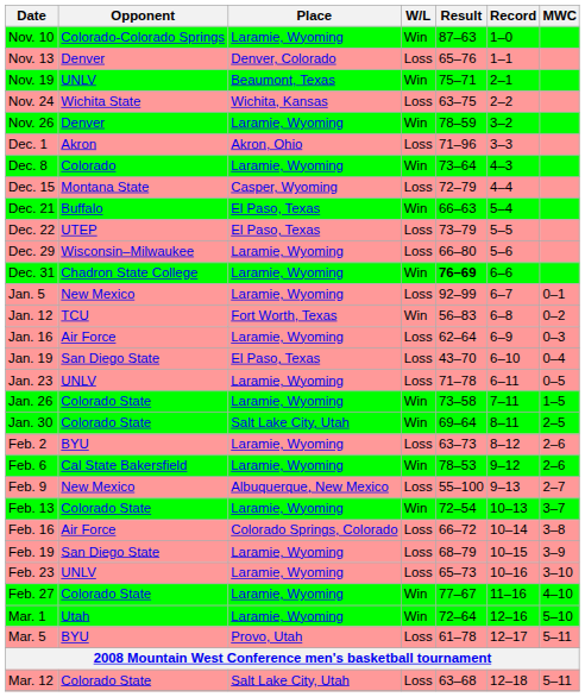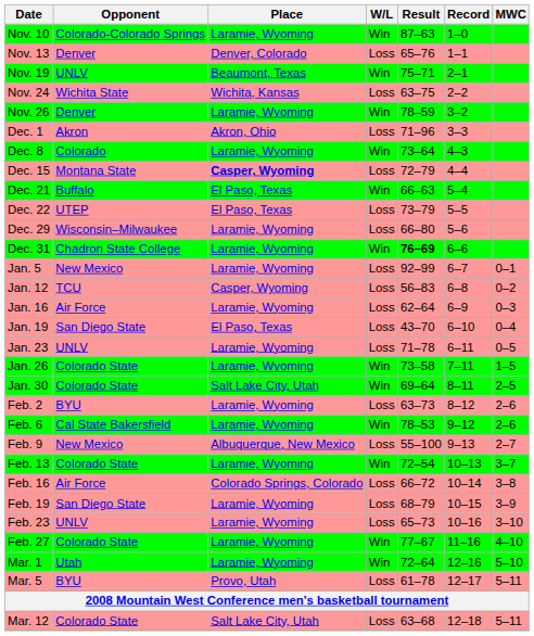 <table class="wikitable">
 <tr>
 <th>Date</th>
 <th>Opponent</th>
 <th>Place</th>
 <th>W/L</th>
 <th>Result</th>
 <th>Record</th>
 <th>MWC</th>
 </tr>
 <tr style="background: #00FF00;">
 <td>Nov. 10</td>
 <td><a href='#'>Colorado-Colorado Springs</a></td>
 <td><a href='#'>Laramie, Wyoming</a></td>
 <td>Win</td>
 <td>87–63</td>
 <td>1–0</td>
 <td></td>
 </tr>
 <tr style="background: #FF9999;">
 <td>Nov. 13</td>
 <td><a href='#'>Denver</a></td>
 <td><a href='#'>Denver, Colorado</a></td>
 <td>Loss</td>
 <td>65–76</td>
 <td>1–1</td>
 <td></td>
 </tr>
 <tr style="background: #00FF00">
 <td>Nov. 19</td>
 <td><a href='#'>UNLV</a></td>
 <td><a href='#'>Beaumont, Texas</a></td>
 <td>Win</td>
 <td>75–71</td>
 <td>2–1</td>
 <td></td>
 </tr>
 <tr style="background: #FF9999">
 <td>Nov. 24</td>
 <td><a href='#'>Wichita State</a></td>
 <td><a href='#'>Wichita, Kansas</a></td>
 <td>Loss</td>
 <td>63–75</td>
 <td>2–2</td>
 <td></td>
 </tr>
 <tr style="background: #00FF00">
 <td>Nov. 26</td>
 <td><a href='#'>Denver</a></td>
 <td><a href='#'>Laramie, Wyoming</a></td>
 <td>Win</td>
 <td>78–59</td>
 <td>3–2</td>
 <td></td>
 </tr>
 <tr style="background: #FF9999">
 <td>Dec. 1</td>
 <td><a href='#'>Akron</a></td>
 <td><a href='#'>Akron, Ohio</a></td>
 <td>Loss</td>
 <td>71–96</td>
 <td>3–3</td>
 <td></td>
 </tr>
 <tr style="background: #00FF00">
 <td>Dec. 8</td>
 <td><a href='#'>Colorado</a></td>
 <td><a href='#'>Laramie, Wyoming</a></td>
 <td>Win</td>
 <td>73–64</td>
 <td>4–3</td>
 <td></td>
 </tr>
 <tr style="background: #FF9999">
 <td>Dec. 15</td>
 <td><a href='#'>Montana State</a></td>
-<td><a href='#'>Casper, Wyoming</a></td>
+<td><strong><a href='#'>Casper, Wyoming</a></strong></td>
 <td>Loss</td>
 <td>72–79</td>
 <td>4–4</td>
 <td></td>
 </tr>
 <tr style="background: #00FF00">
 <td>Dec. 21</td>
 <td><a href='#'>Buffalo</a></td>
 <td><a href='#'>El Paso, Texas</a></td>
 <td>Win</td>
 <td>66–63</td>
 <td>5–4</td>
 <td></td>
 </tr>
 <tr style="background: #FF9999">
 <td>Dec. 22</td>
 <td><a href='#'>UTEP</a></td>
 <td><a href='#'>El Paso, Texas</a></td>
 <td>Loss</td>
 <td>73–79</td>
 <td>5–5</td>
 <td></td>
 </tr>
 <tr style="background: #FF9999">
 <td>Dec. 29</td>
 <td><a href='#'>Wisconsin–Milwaukee</a></td>
 <td><a href='#'>Laramie, Wyoming</a></td>
 <td>Loss</td>
 <td>66–80</td>
 <td>5–6</td>
 <td></td>
 </tr>
 <tr style="background: #00FF00">
 <td>Dec. 31</td>
 <td><a href='#'>Chadron State College</a></td>
 <td><a href='#'>Laramie, Wyoming</a></td>
 <td>Win</td>
 <td><strong>76–69</strong></td>
 <td>6–6</td>
 <td></td>
 </tr>
 <tr style="background: #FF9999">
 <td>Jan. 5</td>
 <td><a href='#'>New Mexico</a></td>
 <td><a href='#'>Laramie, Wyoming</a></td>
 <td>Loss</td>
 <td>92–99</td>
 <td>6–7</td>
 <td>0–1</td>
 </tr>
 <tr style="background: #FF9999">
 <td>Jan. 12</td>
 <td><a href='#'>TCU</a></td>
-<td><a href='#'>Fort Worth, Texas</a></td>
-<td>Win</td>
+<td><a href='#'>Casper, Wyoming</a></td>
+<td>Loss</td>
 <td>56–83</td>
 <td>6–8</td>
 <td>0–2</td>
 </tr>
 <tr style="background: #FF9999">
 <td>Jan. 16</td>
 <td><a href='#'>Air Force</a></td>
 <td><a href='#'>Laramie, Wyoming</a></td>
 <td>Loss</td>
 <td>62–64</td>
 <td>6–9</td>
 <td>0–3</td>
 </tr>
 <tr style="background: #FF9999">
 <td>Jan. 19</td>
 <td><a href='#'>San Diego State</a></td>
 <td><a href='#'>El Paso, Texas</a></td>
 <td>Loss</td>
 <td>43–70</td>
 <td>6–10</td>
 <td>0–4</td>
 </tr>
 <tr style="background: #FF9999">
 <td>Jan. 23</td>
 <td><a href='#'>UNLV</a></td>
 <td><a href='#'>Laramie, Wyoming</a></td>
 <td>Loss</td>
 <td>71–78</td>
 <td>6–11</td>
 <td>0–5</td>
 </tr>
 <tr style="background: #00FF00">
 <td>Jan. 26</td>
 <td><a href='#'>Colorado State</a></td>
 <td><a href='#'>Laramie, Wyoming</a></td>
 <td>Win</td>
 <td>73–58</td>
 <td>7–11</td>
 <td>1–5</td>
 </tr>
 <tr style="background: #00FF00">
 <td>Jan. 30</td>
 <td><a href='#'>Colorado State</a></td>
 <td><a href='#'>Salt Lake City, Utah</a></td>
 <td>Win</td>
 <td>69–64</td>
 <td>8–11</td>
 <td>2–5</td>
 </tr>
 <tr style="background: #FF9999">
 <td>Feb. 2</td>
 <td><a href='#'>BYU</a></td>
 <td><a href='#'>Laramie, Wyoming</a></td>
 <td>Loss</td>
 <td>63–73</td>
 <td>8–12</td>
 <td>2–6</td>
 </tr>
 <tr style="background: #00FF00">
 <td>Feb. 6</td>
 <td><a href='#'>Cal State Bakersfield</a></td>
 <td><a href='#'>Laramie, Wyoming</a></td>
 <td>Win</td>
 <td>78–53</td>
 <td>9–12</td>
 <td>2–6</td>
 </tr>
 <tr style="background: #FF9999">
 <td>Feb. 9</td>
 <td><a href='#'>New Mexico</a></td>
 <td><a href='#'>Albuquerque, New Mexico</a></td>
 <td>Loss</td>
 <td>55–100</td>
 <td>9–13</td>
 <td>2–7</td>
 </tr>
 <tr style="background: #00FF00">
 <td>Feb. 13</td>
 <td><a href='#'>Colorado State</a></td>
 <td><a href='#'>Laramie, Wyoming</a></td>
 <td>Win</td>
 <td>72–54</td>
 <td>10–13</td>
 <td>3–7</td>
 </tr>
 <tr style="background: #FF9999">
 <td>Feb. 16</td>
 <td><a href='#'>Air Force</a></td>
 <td><a href='#'>Colorado Springs, Colorado</a></td>
 <td>Loss</td>
 <td>66–72</td>
 <td>10–14</td>
 <td>3–8</td>
 </tr>
 <tr style="background: #FF9999">
 <td>Feb. 19</td>
 <td><a href='#'>San Diego State</a></td>
 <td><a href='#'>Laramie, Wyoming</a></td>
 <td>Loss</td>
 <td>68–79</td>
 <td>10–15</td>
 <td>3–9</td>
 </tr>
 <tr style="background: #FF9999">
 <td>Feb. 23</td>
 <td><a href='#'>UNLV</a></td>
 <td><a href='#'>Laramie, Wyoming</a></td>
 <td>Loss</td>
 <td>65–73</td>
 <td>10–16</td>
 <td>3–10</td>
 </tr>
 <tr style="background: #00FF00;">
 <td>Feb. 27</td>
 <td><a href='#'>Colorado State</a></td>
 <td><a href='#'>Laramie, Wyoming</a></td>
 <td>Win</td>
 <td>77–67</td>
 <td>11–16</td>
 <td>4–10</td>
 </tr>
 <tr style="background: #00FF00;">
 <td>Mar. 1</td>
 <td><a href='#'>Utah</a></td>
 <td><a href='#'>Laramie, Wyoming</a></td>
 <td>Win</td>
 <td>72–64</td>
 <td>12–16</td>
 <td>5–10</td>
 </tr>
 <tr style="background: #FF9999">
 <td>Mar. 5</td>
 <td><a href='#'>BYU</a></td>
 <td><a href='#'>Provo, Utah</a></td>
 <td>Loss</td>
 <td>61–78</td>
 <td>12–17</td>
 <td>5–11</td>
 </tr>
 <tr>
 <th colspan=10><a href='#'>2008 Mountain West Conference men's basketball tournament</a></th>
 </tr>
 <tr style="background: #FF9999">
 <td>Mar. 12</td>
 <td><a href='#'>Colorado State</a></td>
 <td><a href='#'>Salt Lake City, Utah</a></td>
 <td>Loss</td>
 <td>63–68</td>
 <td>12–18</td>
 <td>5–11</td>
 </tr>
 <tr>
 </tr>
 </table>
